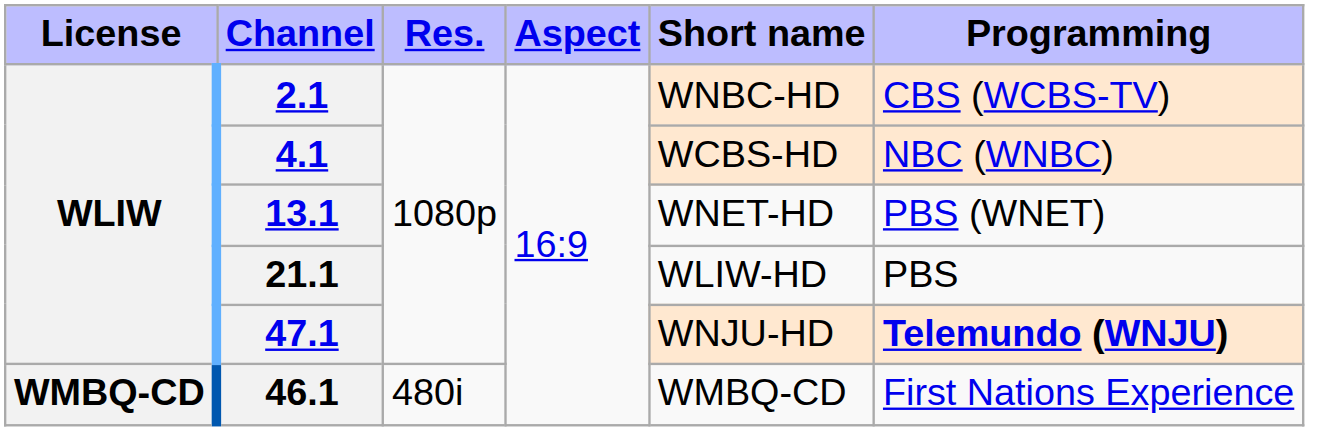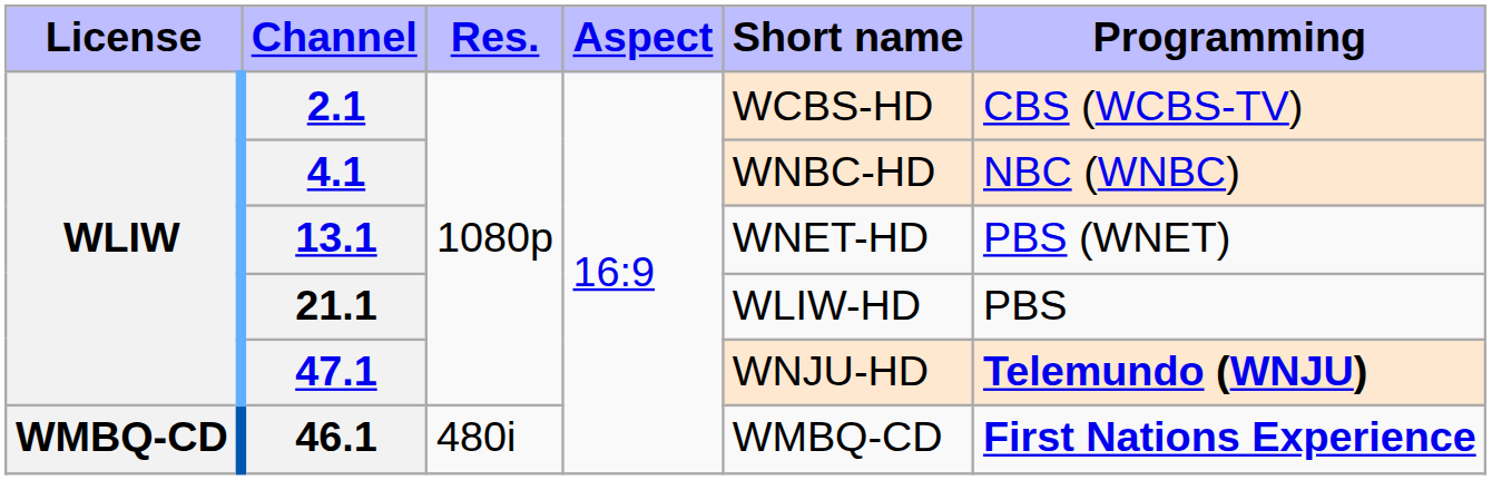 <table class="wikitable">
 <tr>
 <th style="background-color: #bdbdff" scope = "col">License</th>
 <th style="background-color: #bdbdff" scope = "col"><a href='#'>Channel</a></th>
 <th style="background-color: #bdbdff" scope = "col"><a href='#'>Res.</a></th>
 <th style="background-color: #bdbdff" scope = "col"><a href='#'>Aspect</a></th>
 <th style="background-color: #bdbdff" scope = "col">Short name</th>
 <th style="background-color: #bdbdff" scope = "col">Programming</th>
 </tr>
 <tr>
 <th rowspan = "5" style="border-right: 4px solid #60B0FF;">WLIW</th>
 <th scope = "row"><a href='#'>2.1</a></th>
 <td rowspan=5>1080p</td>
 <td rowspan=6><a href='#'>16:9</a></td>
-<td style="background-color: #ffe8d0">WNBC-HD</td>
+<td style="background-color: #ffe8d0">WCBS-HD</td>
 <td style="background-color: #ffe8d0"><a href='#'>CBS</a> (<a href='#'>WCBS-TV</a>) </td>
 </tr>
 <tr>
 <th scope = "row"><a href='#'>4.1</a></th>
-<td style="background-color: #ffe8d0">WCBS-HD</td>
+<td style="background-color: #ffe8d0">WNBC-HD</td>
 <td style="background-color: #ffe8d0"><a href='#'>NBC</a> (<a href='#'>WNBC</a>) </td>
 </tr>
 <tr>
 <th scope = "row"><a href='#'>13.1</a></th>
 <td>WNET-HD</td>
 <td><a href='#'>PBS</a> (WNET)</td>
 </tr>
 <tr>
 <th scope = "row">21.1</th>
 <td>WLIW-HD</td>
 <td>PBS</td>
 </tr>
 <tr>
 <th scope = "row"><a href='#'>47.1</a></th>
 <td style="background-color: #ffe8d0">WNJU-HD</td>
 <td style="background-color: #ffe8d0"><strong><a href='#'>Telemundo</a> (<a href='#'>WNJU</a>) </strong></td>
 </tr>
 <tr>
 <th rowspan = "row" scope = "row" style="border-right: 4px solid #0057AF;">WMBQ-CD</th>
 <th scope = "row">46.1</th>
 <td>480i</td>
 <td>WMBQ-CD</td>
-<td><a href='#'>First Nations Experience</a></td>
+<td><strong><a href='#'>First Nations Experience</a></strong></td>
 </tr>
 </table>
